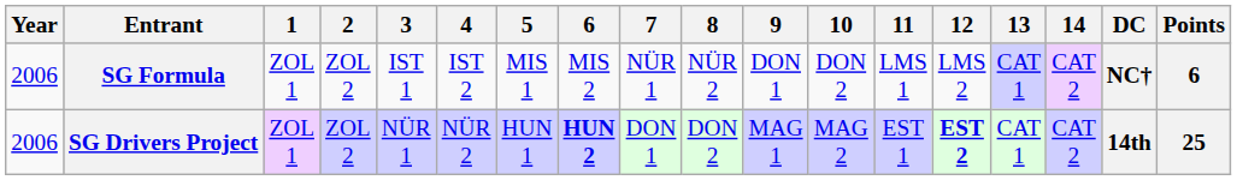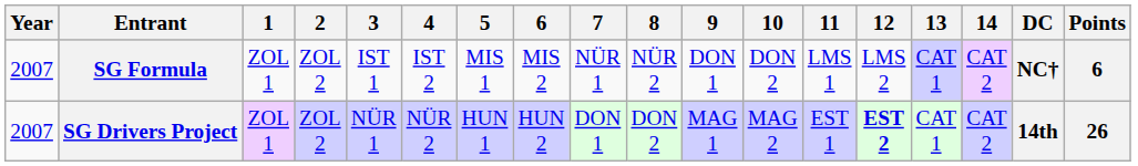 <table class="wikitable" style="text-align:center; font-size:85%">
 <tr>
 <th>Year</th>
 <th>Entrant</th>
 <th>1</th>
 <th>2</th>
 <th>3</th>
 <th>4</th>
 <th>5</th>
 <th>6</th>
 <th>7</th>
 <th>8</th>
 <th>9</th>
 <th>10</th>
 <th>11</th>
 <th>12</th>
 <th>13</th>
 <th>14</th>
 <th>DC</th>
 <th>Points</th>
 </tr>
 <tr>
-<td><a href='#'>2006</a></td>
+<td><a href='#'>2007</a></td>
 <th nowrap><a href='#'>SG Formula</a></th>
 <td style="background:#;"><a href='#'>ZOL<br>1</a><br></td>
 <td style="background:#;"><a href='#'>ZOL<br>2</a><br></td>
 <td style="background:#;"><a href='#'>IST<br>1</a><br></td>
 <td style="background:#;"><a href='#'>IST<br>2</a><br></td>
 <td style="background:#;"><a href='#'>MIS<br>1</a><br></td>
 <td style="background:#;"><a href='#'>MIS<br>2</a><br></td>
 <td style="background:#;"><a href='#'>NÜR<br>1</a><br></td>
 <td style="background:#;"><a href='#'>NÜR<br>2</a><br></td>
 <td style="background:#;"><a href='#'>DON<br>1</a><br></td>
 <td style="background:#;"><a href='#'>DON<br>2</a><br></td>
 <td style="background:#;"><a href='#'>LMS<br>1</a><br></td>
 <td style="background:#;"><a href='#'>LMS<br>2</a><br></td>
 <td style="background:#cfcfff;"><a href='#'>CAT<br>1</a><br></td>
 <td style="background:#efcfff;"><a href='#'>CAT<br>2</a><br></td>
 <th>NC†</th>
 <th>6</th>
 </tr>
 <tr>
-<td><a href='#'>2006</a></td>
+<td><a href='#'>2007</a></td>
 <th nowrap><a href='#'>SG Drivers Project</a></th>
 <td style="background:#efcfff;"><a href='#'>ZOL<br>1</a><br></td>
 <td style="background:#cfcfff;"><a href='#'>ZOL<br>2</a><br></td>
 <td style="background:#cfcfff;"><a href='#'>NÜR<br>1</a><br></td>
 <td style="background:#cfcfff;"><a href='#'>NÜR<br>2</a><br></td>
 <td style="background:#cfcfff;"><a href='#'>HUN<br>1</a><br></td>
-<td style="background:#cfcfff;"><strong><a href='#'>HUN<br>2</a><br></strong></td>
+<td style="background:#cfcfff;"><a href='#'>HUN<br>2</a><br></td>
 <td style="background:#dfffdf;"><a href='#'>DON<br>1</a><br></td>
 <td style="background:#dfffdf;"><a href='#'>DON<br>2</a><br></td>
 <td style="background:#cfcfff;"><a href='#'>MAG<br>1</a><br></td>
 <td style="background:#cfcfff;"><a href='#'>MAG<br>2</a><br></td>
 <td style="background:#cfcfff;"><a href='#'>EST<br>1</a><br></td>
 <td style="background:#dfffdf;"><strong><a href='#'>EST<br>2</a><br></strong></td>
 <td style="background:#dfffdf;"><a href='#'>CAT<br>1</a><br></td>
 <td style="background:#cfcfff;"><a href='#'>CAT<br>2</a><br></td>
 <th>14th</th>
-<th>25</th>
+<th>26</th>
 </tr>
 </table>
